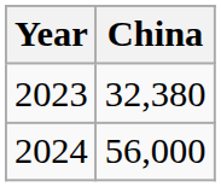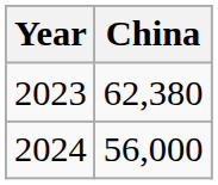 <table class="wikitable">
 <tr>
 <th>Year</th>
 <th>China</th>
 </tr>
 <tr>
 <td>2023</td>
-<td>32,380</td>
+<td>62,380</td>
 </tr>
 <tr>
 <td>2024</td>
 <td>56,000</td>
 </tr>
 </table>
